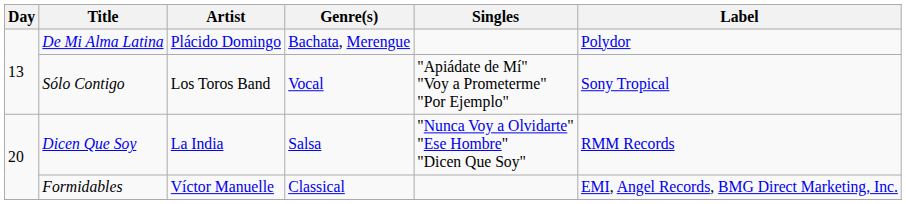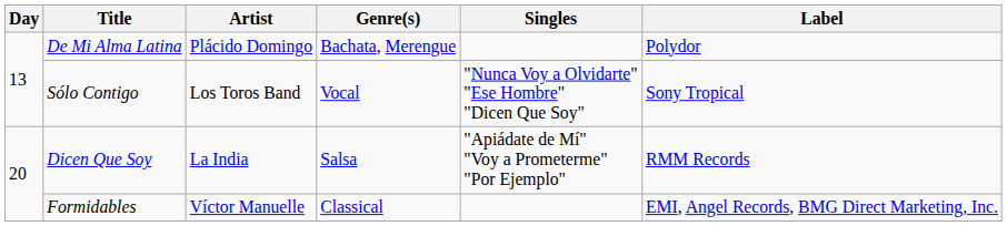 <table class="wikitable sortable" style="text-align: left;">
 <tr>
 <th>Day</th>
 <th>Title</th>
 <th>Artist</th>
 <th>Genre(s)</th>
 <th>Singles</th>
 <th>Label</th>
 </tr>
 <tr>
 <td rowspan="2">13</td>
 <td><em><a href='#'>De Mi Alma Latina</a></em></td>
 <td><a href='#'>Plácido Domingo</a></td>
 <td><a href='#'>Bachata</a>, <a href='#'>Merengue</a></td>
 <td></td>
 <td><a href='#'>Polydor</a></td>
 </tr>
 <tr>
 <td><em>Sólo Contigo</em></td>
 <td>Los Toros Band</td>
 <td><a href='#'>Vocal</a></td>
-<td>"Apiádate de Mí"<br>"Voy a Prometerme"<br>"Por Ejemplo"</td>
+<td>"<a href='#'>Nunca Voy a Olvidarte</a>"<br>"<a href='#'>Ese Hombre</a>"<br>"Dicen Que Soy"</td>
 <td><a href='#'>Sony Tropical</a></td>
 </tr>
 <tr>
 <td rowspan="2">20</td>
 <td><em><a href='#'>Dicen Que Soy</a></em></td>
 <td><a href='#'>La India</a></td>
 <td><a href='#'>Salsa</a></td>
-<td>"<a href='#'>Nunca Voy a Olvidarte</a>"<br>"<a href='#'>Ese Hombre</a>"<br>"Dicen Que Soy"</td>
+<td>"Apiádate de Mí"<br>"Voy a Prometerme"<br>"Por Ejemplo"</td>
 <td><a href='#'>RMM Records</a></td>
 </tr>
 <tr>
 <td><em>Formidables</em></td>
 <td><a href='#'>Víctor Manuelle</a></td>
 <td><a href='#'>Classical</a></td>
 <td></td>
 <td><a href='#'>EMI</a>, <a href='#'>Angel Records</a>, <a href='#'>BMG Direct Marketing, Inc.</a></td>
 </tr>
 <tr>
 </tr>
 </table>
